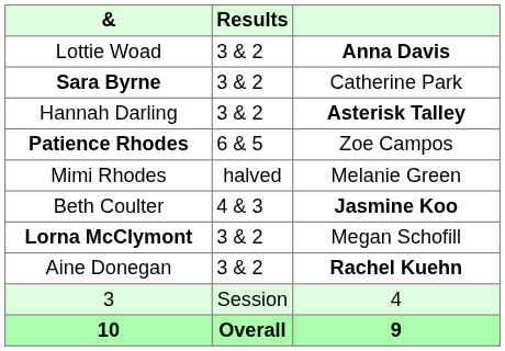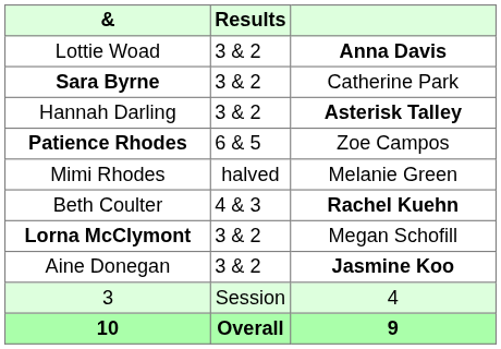 <table border="1" cellpadding="3" style="border-collapse: collapse; text-align:center;">
 <tr style="background:#ddffdd;">
 <th width=160> & </th>
 <th>Results</th>
 <th width=160></th>
 </tr>
 <tr>
 <td>Lottie Woad</td>
 <td align=left> 3 & 2</td>
 <td><strong>Anna Davis</strong></td>
 </tr>
 <tr>
 <td><strong>Sara Byrne</strong></td>
 <td align=left> 3 & 2</td>
 <td>Catherine Park</td>
 </tr>
 <tr>
 <td>Hannah Darling</td>
 <td align=left> 3 & 2</td>
 <td><strong>Asterisk Talley</strong></td>
 </tr>
 <tr>
 <td><strong>Patience Rhodes</strong></td>
 <td align=left> 6 & 5</td>
 <td>Zoe Campos</td>
 </tr>
 <tr>
 <td>Mimi Rhodes</td>
 <td>halved</td>
 <td>Melanie Green</td>
 </tr>
 <tr>
 <td>Beth Coulter</td>
 <td align=left> 4 & 3</td>
-<td><strong>Jasmine Koo</strong></td>
+<td><strong>Rachel Kuehn</strong></td>
 </tr>
 <tr>
 <td><strong>Lorna McClymont</strong></td>
 <td align=left> 3 & 2</td>
 <td>Megan Schofill</td>
 </tr>
 <tr>
 <td>Aine Donegan</td>
 <td align=left> 3 & 2</td>
-<td><strong>Rachel Kuehn</strong></td>
+<td><strong>Jasmine Koo</strong></td>
 </tr>
 <tr style="background:#ddffdd;">
 <td>3</td>
 <td>Session</td>
 <td>4</td>
 </tr>
 <tr style="background:#aaffaa;">
 <th>10</th>
 <th>Overall</th>
 <th>9</th>
 </tr>
 </table>
